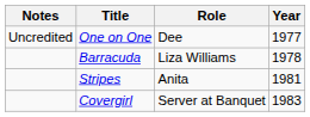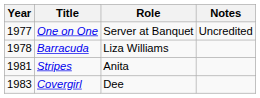 <table class="wikitable">
 <tr>
-<th>Notes</th>
+<th>Year</th>
 <th>Title</th>
 <th>Role</th>
-<th>Year</th>
+<th>Notes</th>
 </tr>
 <tr>
+<td>1977</td>
+<td><em><a href='#'>One on One</a></em></td>
+<td>Server at Banquet</td>
 <td>Uncredited</td>
-<td><em><a href='#'>One on One</a></em></td>
-<td>Dee</td>
-<td>1977</td>
 </tr>
 <tr>
-<td></td>
+<td>1978</td>
 <td><em><a href='#'>Barracuda</a></em></td>
 <td>Liza Williams</td>
-<td>1978</td>
+<td></td>
 </tr>
 <tr>
-<td></td>
+<td>1981</td>
 <td><em><a href='#'>Stripes</a></em></td>
 <td>Anita</td>
-<td>1981</td>
+<td></td>
 </tr>
 <tr>
+<td>1983</td>
+<td><em><a href='#'>Covergirl</a></em></td>
+<td>Dee</td>
 <td></td>
-<td><em><a href='#'>Covergirl</a></em></td>
-<td>Server at Banquet</td>
-<td>1983</td>
 </tr>
 </table>
